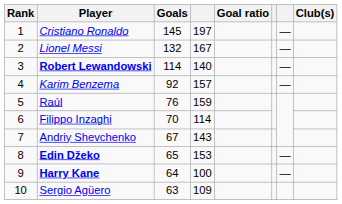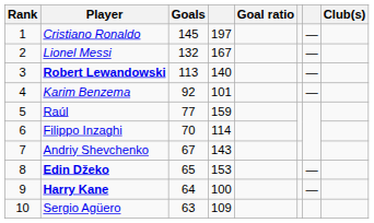 <table class="wikitable sortable">
 <tr>
 <th>Rank</th>
 <th>Player</th>
 <th>Goals</th>
 <th></th>
 <th>Goal ratio</th>
 <th></th>
 <th></th>
 <th>Club(s)</th>
 </tr>
 <tr>
 <td align="center">1</td>
 <td> <em><a href='#'>Cristiano Ronaldo</a></em></td>
 <td align="center">145</td>
 <td align="center">197</td>
 <td align="center"></td>
 <td align="center"></td>
 <td align="center">—</td>
 <td></td>
 </tr>
 <tr>
 <td align="center">2</td>
 <td> <em><a href='#'>Lionel Messi</a></em></td>
 <td align="center">132</td>
 <td align="center">167</td>
 <td align="center"></td>
 <td align=center></td>
 <td align="center">—</td>
 <td></td>
 </tr>
 <tr>
 <td align="center">3</td>
 <td> <strong><a href='#'>Robert Lewandowski</a></strong></td>
-<td align="center">114</td>
+<td align="center">113</td>
 <td align="center">140</td>
 <td align="center"></td>
 <td align="center"></td>
 <td align="center">—</td>
 <td></td>
 </tr>
 <tr>
 <td align="center">4</td>
 <td> <em><a href='#'>Karim Benzema</a></em></td>
 <td align="center">92</td>
-<td align="center">157</td>
+<td align="center">101</td>
 <td align="center"></td>
 <td align="center"></td>
 <td align="center">—</td>
 <td></td>
 </tr>
 <tr>
 <td align="center">5</td>
 <td> <a href='#'>Raúl</a></td>
-<td align="center">76</td>
+<td align="center">77</td>
 <td align="center">159</td>
 <td align="center"></td>
 <td rowspan="2" align="center"></td>
 <td rowspan="3" align="center"></td>
 <td></td>
 </tr>
 <tr>
 <td align="center">6</td>
 <td> <a href='#'>Filippo Inzaghi</a></td>
 <td align="center">70</td>
 <td align="center">114</td>
 <td align="center"></td>
 <td></td>
 </tr>
 <tr>
 <td align="center">7</td>
 <td> <a href='#'>Andriy Shevchenko</a></td>
 <td align="center">67</td>
 <td align="center">143</td>
 <td align="center"></td>
 <td align="center"></td>
 <td></td>
 </tr>
 <tr>
 <td align="center">8</td>
 <td> <strong><a href='#'>Edin Džeko</a></strong></td>
 <td align="center">65</td>
 <td align="center">153</td>
 <td align="center"></td>
 <td align="center"></td>
 <td align="center">—</td>
 <td></td>
 </tr>
 <tr>
 <td align="center">9</td>
 <td> <strong><a href='#'>Harry Kane</a></strong></td>
 <td align="center">64</td>
 <td align="center">100</td>
 <td align="center"></td>
 <td align=center></td>
 <td align=center>—</td>
 <td></td>
 </tr>
 <tr>
 <td align="center">10</td>
 <td> <a href='#'>Sergio Agüero</a></td>
 <td align="center">63</td>
 <td align="center">109</td>
 <td align="center"></td>
 <td align="center"></td>
 <td align="center"></td>
 <td><br></td>
 </tr>
 </table>
